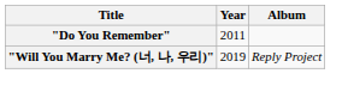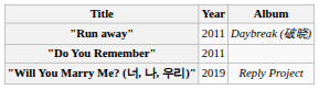 <table class="wikitable plainrowheaders" style="text-align:center;">
 <tr>
 <th scope="col">Title</th>
 <th scope="col">Year</th>
 <th scope="col">Album</th>
+</tr>
+<tr>
+<th scope=row>"Run away"<br></th>
+<td>2011</td>
+<td><em>Daybreak (破晓)</em></td>
 </tr>
 <tr>
 <th scope=row>"Do You Remember"<br></th>
 <td>2011</td>
 <td></td>
 </tr>
 <tr>
 <th scope=row>"Will You Marry Me? (너, 나, 우리)"<br></th>
 <td>2019</td>
 <td><em>Reply Project</em></td>
 </tr>
 </table>
